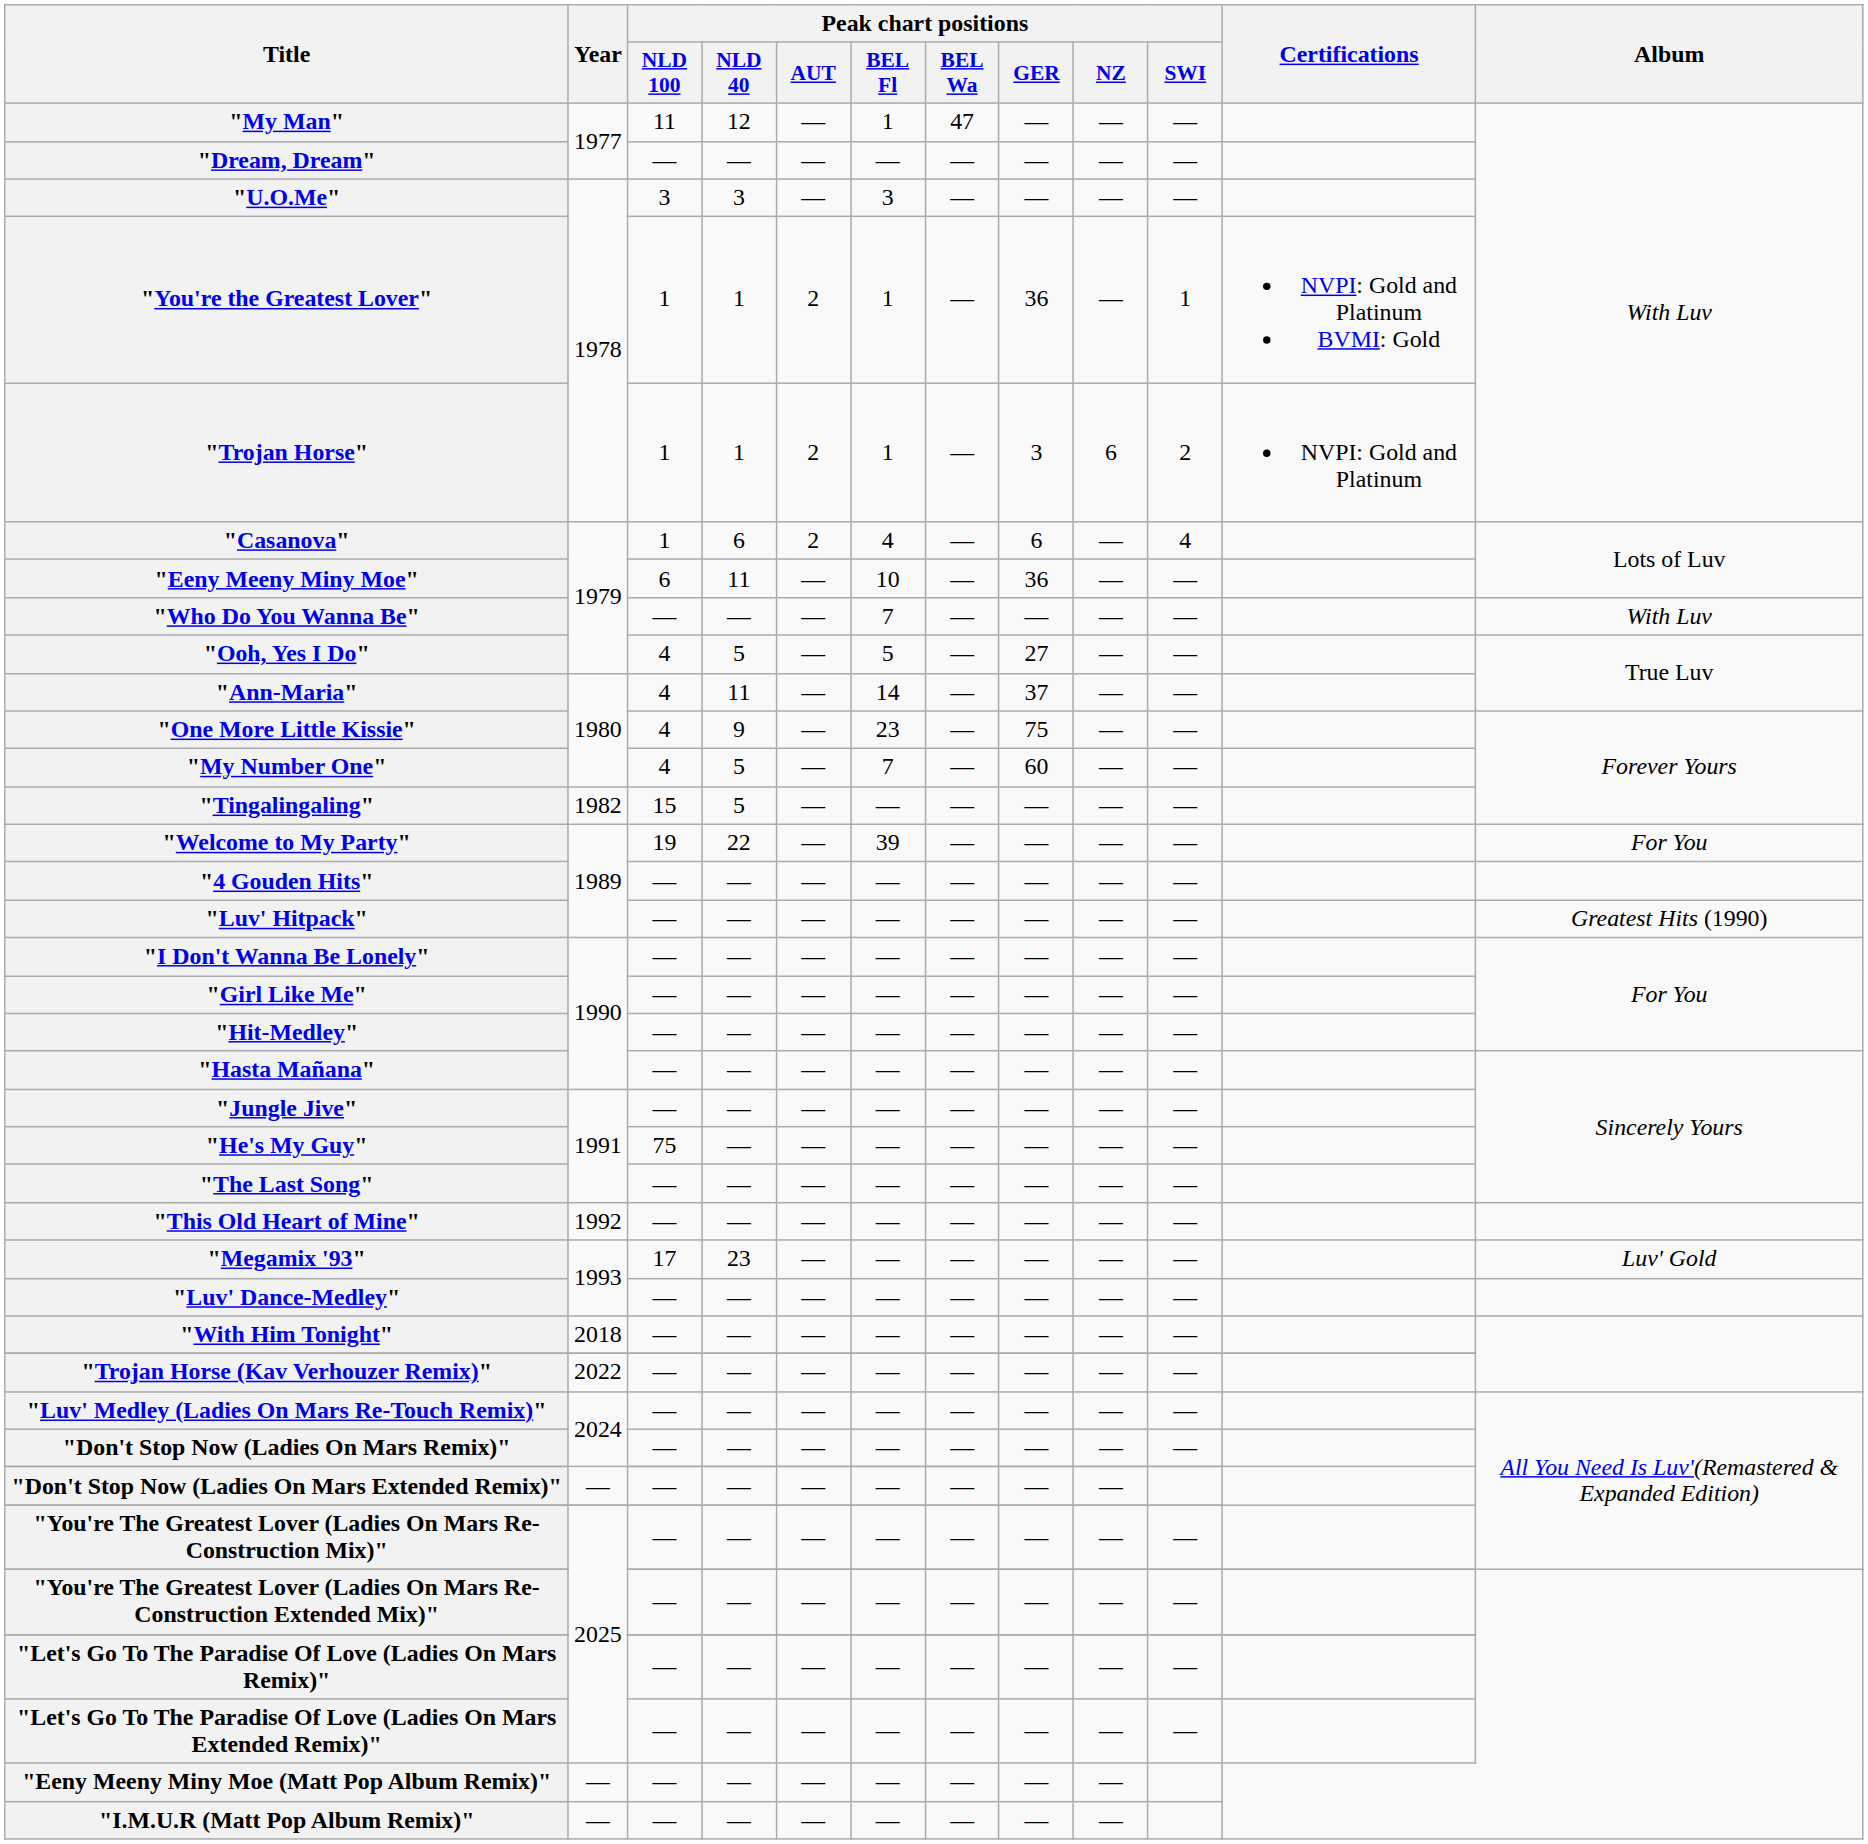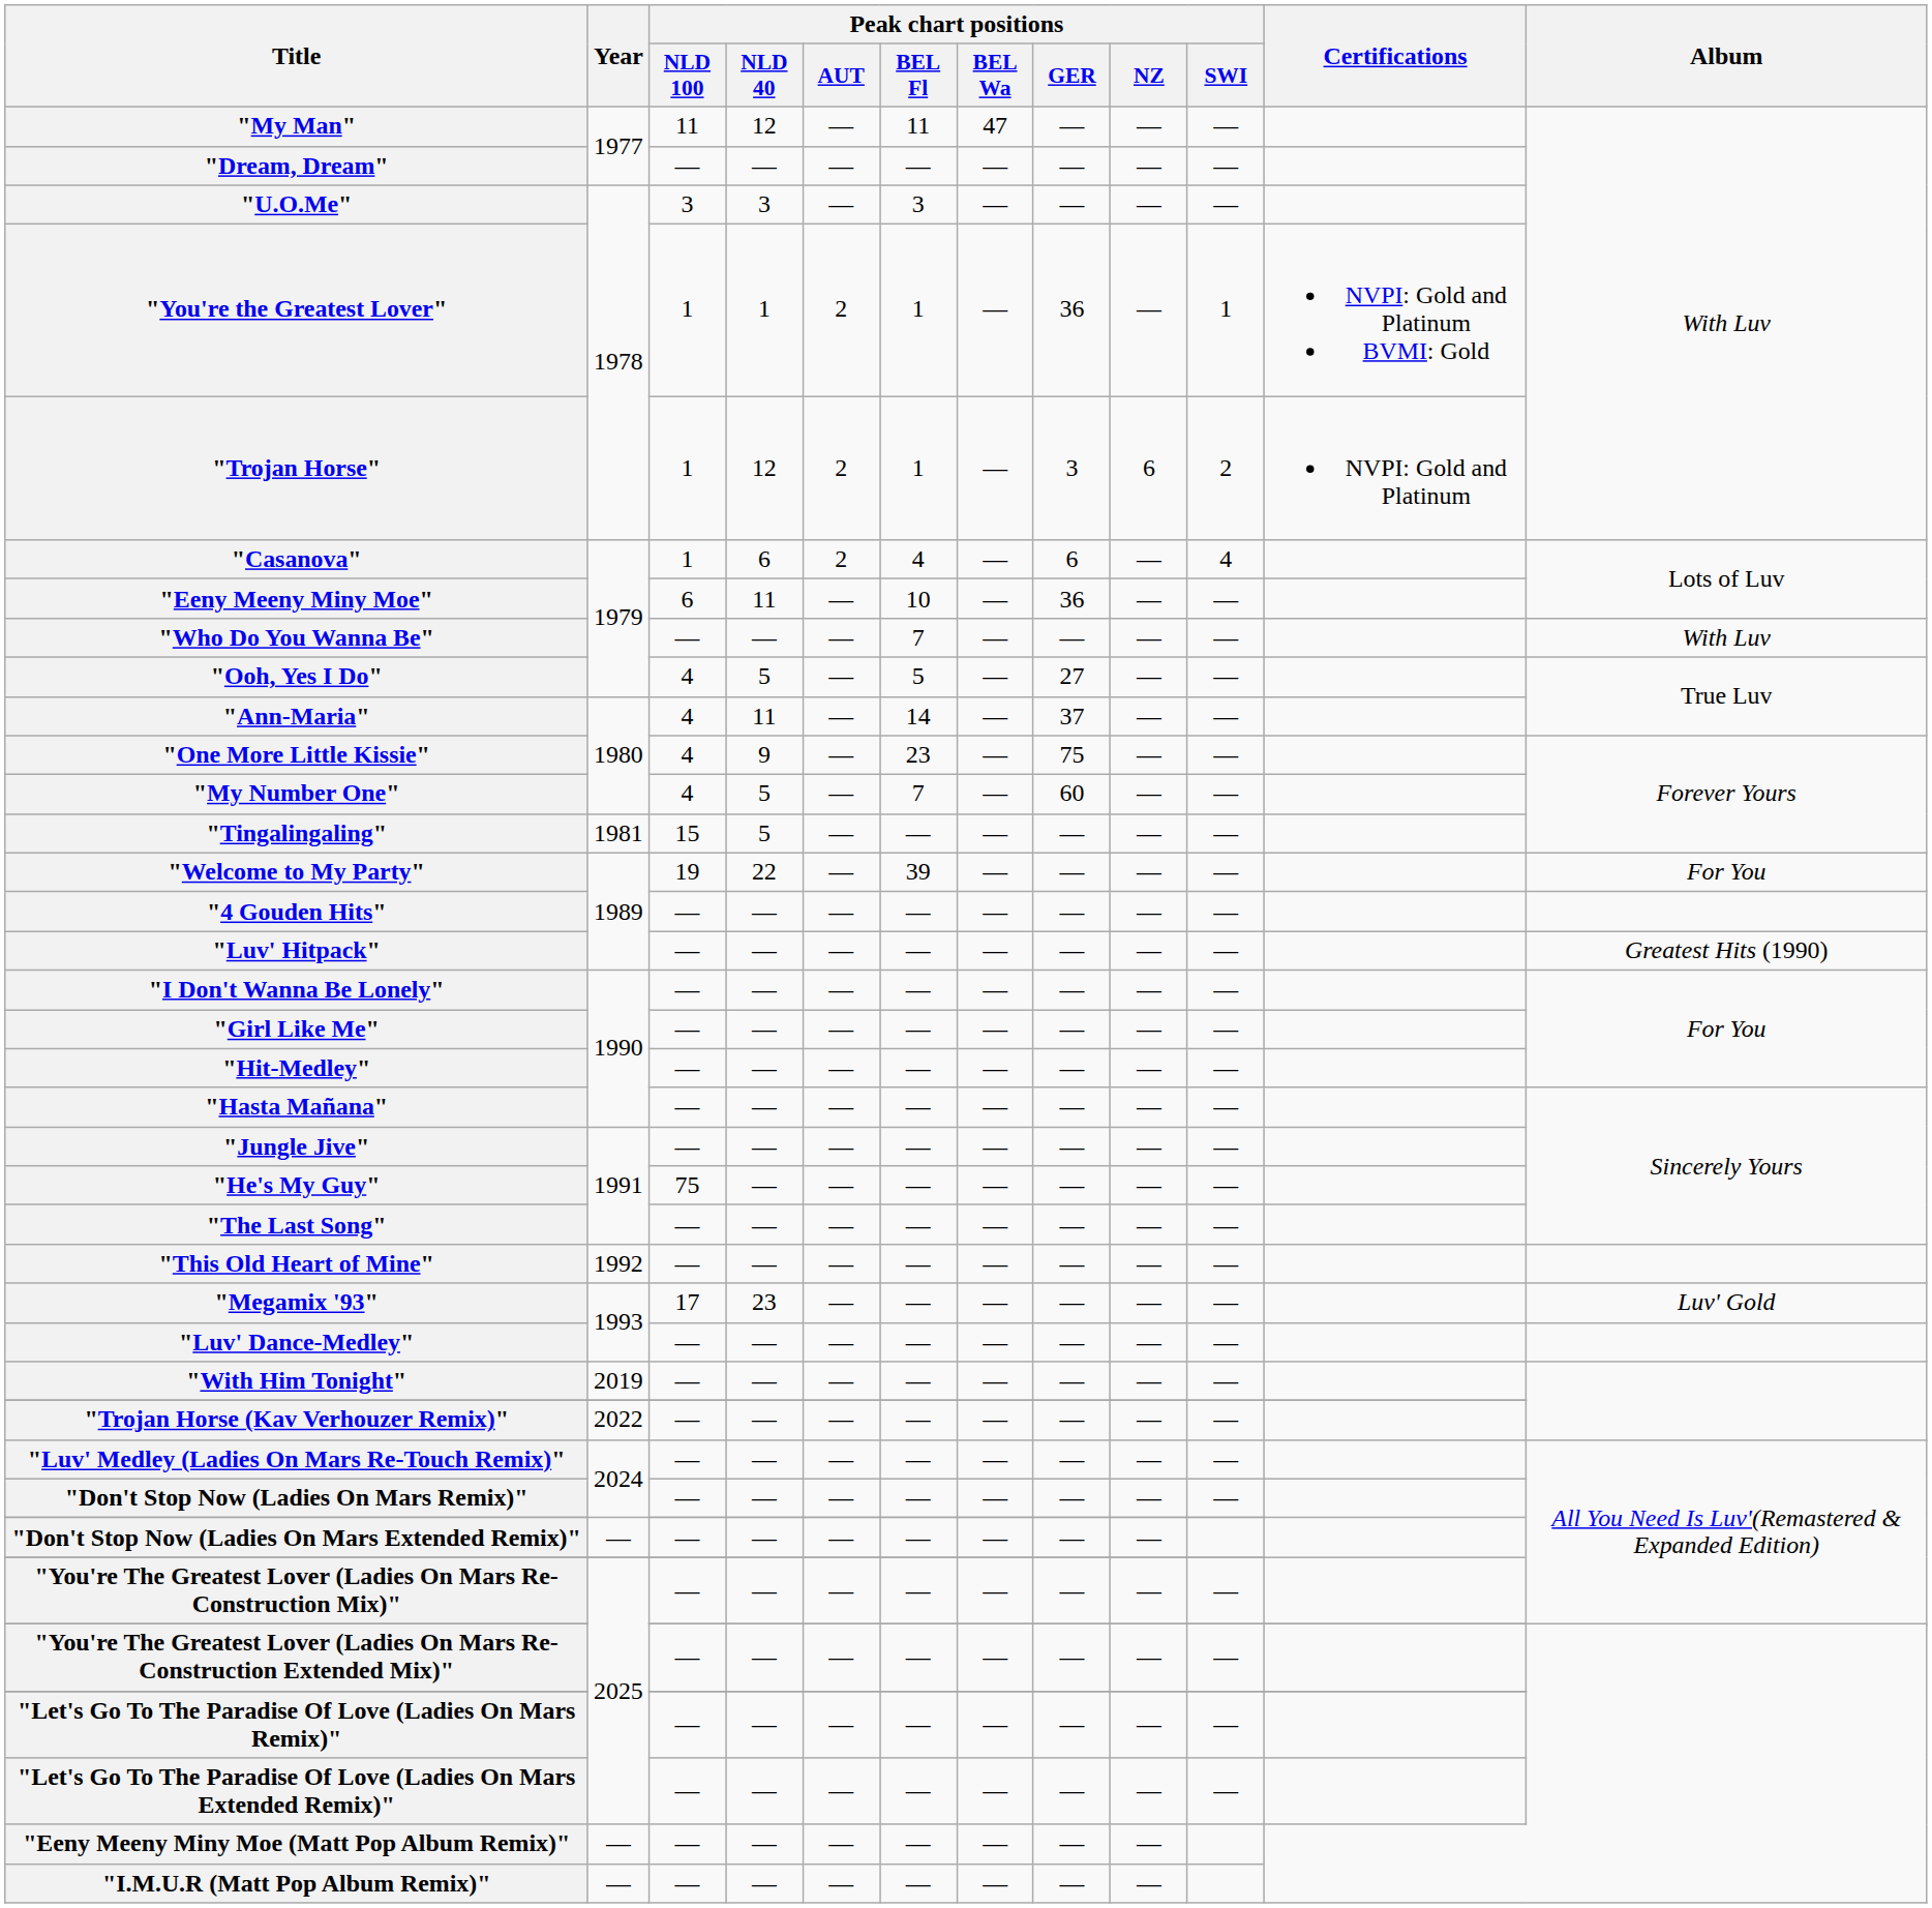 <table class="wikitable plainrowheaders" style="text-align:center;">
 <tr>
 <th rowspan="2">Title</th>
 <th rowspan="2">Year</th>
 <th colspan="8">Peak chart positions</th>
 <th rowspan="2"><a href='#'>Certifications</a></th>
 <th rowspan="2">Album</th>
 </tr>
 <tr>
 <th style="width:3em;font-size:90%;"><a href='#'>NLD<br>100</a><br></th>
 <th style="width:3em;font-size:90%;"><a href='#'>NLD<br>40</a><br></th>
 <th style="width:3em;font-size:90%;"><a href='#'>AUT</a><br></th>
 <th style="width:3em;font-size:90%;"><a href='#'>BEL<br>Fl</a><br></th>
 <th style="width:3em;font-size:90%;"><a href='#'>BEL<br>Wa</a><br></th>
 <th style="width:3em;font-size:90%;"><a href='#'>GER</a><br></th>
 <th style="width:3em;font-size:90%;"><a href='#'>NZ</a><br></th>
 <th style="width:3em;font-size:90%;"><a href='#'>SWI</a><br></th>
 </tr>
 <tr>
 <th scope="row">"<a href='#'>My Man</a>"</th>
 <td rowspan="2">1977</td>
 <td>11</td>
 <td>12</td>
 <td>—</td>
-<td>1</td>
+<td>11</td>
 <td>47</td>
 <td>—</td>
 <td>—</td>
 <td>—</td>
 <td></td>
 <td rowspan="5"><em>With Luv<strong></td>
 </tr>
 <tr>
 <th scope="row">"<a href='#'>Dream, Dream</a>"</th>
 <td>—</td>
 <td>—</td>
 <td>—</td>
 <td>—</td>
 <td>—</td>
 <td>—</td>
 <td>—</td>
 <td>—</td>
 <td></td>
 </tr>
 <tr>
 <th scope="row">"<a href='#'>U.O.Me</a>"</th>
 <td rowspan="3">1978</td>
 <td>3</td>
 <td>3</td>
 <td>—</td>
 <td>3</td>
 <td>—</td>
 <td>—</td>
 <td>—</td>
 <td>—</td>
 <td></td>
 </tr>
 <tr>
 <th scope="row">"<a href='#'>You're the Greatest Lover</a>"</th>
 <td>1</td>
 <td>1</td>
 <td>2</td>
 <td>1</td>
 <td>—</td>
 <td>36</td>
 <td>—</td>
 <td>1</td>
 <td><br><ul><li><a href='#'>NVPI</a>: Gold and Platinum</li><li><a href='#'>BVMI</a>: Gold</li></ul></td>
 </tr>
 <tr>
 <th scope="row">"<a href='#'>Trojan Horse</a>"</th>
 <td>1</td>
-<td>1</td>
+<td>12</td>
 <td>2</td>
 <td>1</td>
 <td>—</td>
 <td>3</td>
 <td>6</td>
 <td>2</td>
 <td><br><ul><li>NVPI: Gold and Platinum</li></ul></td>
 </tr>
 <tr>
 <th scope="row">"<a href='#'>Casanova</a>"</th>
 <td rowspan="4">1979</td>
 <td>1</td>
 <td>6</td>
 <td>2</td>
 <td>4</td>
 <td>—</td>
 <td>6</td>
 <td>—</td>
 <td>4</td>
 <td></td>
 <td rowspan="2"></em>Lots of Luv</strong></td>
 </tr>
 <tr>
 <th scope="row">"<a href='#'>Eeny Meeny Miny Moe</a>"</th>
 <td>6</td>
 <td>11</td>
 <td>—</td>
 <td>10</td>
 <td>—</td>
 <td>36</td>
 <td>—</td>
 <td>—</td>
 <td></td>
 </tr>
 <tr>
 <th scope="row">"<a href='#'>Who Do You Wanna Be</a>"</th>
 <td>—</td>
 <td>—</td>
 <td>—</td>
 <td>7</td>
 <td>—</td>
 <td>—</td>
 <td>—</td>
 <td>—</td>
 <td></td>
 <td><em>With Luv<strong></td>
 </tr>
 <tr>
 <th scope="row">"<a href='#'>Ooh, Yes I Do</a>"</th>
 <td>4</td>
 <td>5</td>
 <td>—</td>
 <td>5</td>
 <td>—</td>
 <td>27</td>
 <td>—</td>
 <td>—</td>
 <td></td>
 <td rowspan="2"></em>True Luv</strong></td>
 </tr>
 <tr>
 <th scope="row">"<a href='#'>Ann-Maria</a>"</th>
 <td rowspan="3">1980</td>
 <td>4</td>
 <td>11</td>
 <td>—</td>
 <td>14</td>
 <td>—</td>
 <td>37</td>
 <td>—</td>
 <td>—</td>
 <td></td>
 </tr>
 <tr>
 <th scope="row">"<a href='#'>One More Little Kissie</a>"</th>
 <td>4</td>
 <td>9</td>
 <td>—</td>
 <td>23</td>
 <td>—</td>
 <td>75</td>
 <td>—</td>
 <td>—</td>
 <td></td>
 <td rowspan="3"><em>Forever Yours</em></td>
 </tr>
 <tr>
 <th scope="row">"<a href='#'>My Number One</a>"</th>
 <td>4</td>
 <td>5</td>
 <td>—</td>
 <td>7</td>
 <td>—</td>
 <td>60</td>
 <td>—</td>
 <td>—</td>
 <td></td>
 </tr>
 <tr>
 <th scope="row">"<a href='#'>Tingalingaling</a>"</th>
-<td>1982</td>
+<td>1981</td>
 <td>15</td>
 <td>5</td>
 <td>—</td>
 <td>—</td>
 <td>—</td>
 <td>—</td>
 <td>—</td>
 <td>—</td>
 <td></td>
 </tr>
 <tr>
 <th scope="row">"<a href='#'>Welcome to My Party</a>"</th>
 <td rowspan="3">1989</td>
 <td>19</td>
 <td>22</td>
 <td>—</td>
 <td>39</td>
 <td>—</td>
 <td>—</td>
 <td>—</td>
 <td>—</td>
 <td></td>
 <td><em>For You</em></td>
 </tr>
 <tr>
 <th scope="row">"<a href='#'>4 Gouden Hits</a>"</th>
 <td>—</td>
 <td>—</td>
 <td>—</td>
 <td>—</td>
 <td>—</td>
 <td>—</td>
 <td>—</td>
 <td>—</td>
 <td></td>
 <td></td>
 </tr>
 <tr>
 <th scope="row">"<a href='#'>Luv' Hitpack</a>"</th>
 <td>—</td>
 <td>—</td>
 <td>—</td>
 <td>—</td>
 <td>—</td>
 <td>—</td>
 <td>—</td>
 <td>—</td>
 <td></td>
 <td><em>Greatest Hits</em> (1990)</td>
 </tr>
 <tr>
 <th scope="row">"<a href='#'>I Don't Wanna Be Lonely</a>"</th>
 <td rowspan="4">1990</td>
 <td>—</td>
 <td>—</td>
 <td>—</td>
 <td>—</td>
 <td>—</td>
 <td>—</td>
 <td>—</td>
 <td>—</td>
 <td></td>
 <td rowspan="3"><em>For You</em></td>
 </tr>
 <tr>
 <th scope="row">"<a href='#'>Girl Like Me</a>"</th>
 <td>—</td>
 <td>—</td>
 <td>—</td>
 <td>—</td>
 <td>—</td>
 <td>—</td>
 <td>—</td>
 <td>—</td>
 <td></td>
 </tr>
 <tr>
 <th scope="row">"<a href='#'>Hit-Medley</a>"</th>
 <td>—</td>
 <td>—</td>
 <td>—</td>
 <td>—</td>
 <td>—</td>
 <td>—</td>
 <td>—</td>
 <td>—</td>
 <td></td>
 </tr>
 <tr>
 <th scope="row">"<a href='#'>Hasta Mañana</a>"</th>
 <td>—</td>
 <td>—</td>
 <td>—</td>
 <td>—</td>
 <td>—</td>
 <td>—</td>
 <td>—</td>
 <td>—</td>
 <td></td>
 <td rowspan="4"><em>Sincerely Yours</em></td>
 </tr>
 <tr>
 <th scope="row">"<a href='#'>Jungle Jive</a>"</th>
 <td rowspan="3">1991</td>
 <td>—</td>
 <td>—</td>
 <td>—</td>
 <td>—</td>
 <td>—</td>
 <td>—</td>
 <td>—</td>
 <td>—</td>
 <td></td>
 </tr>
 <tr>
 <th scope="row">"<a href='#'>He's My Guy</a>"</th>
 <td>75</td>
 <td>—</td>
 <td>—</td>
 <td>—</td>
 <td>—</td>
 <td>—</td>
 <td>—</td>
 <td>—</td>
 <td></td>
 </tr>
 <tr>
 <th scope="row">"<a href='#'>The Last Song</a>"</th>
 <td>—</td>
 <td>—</td>
 <td>—</td>
 <td>—</td>
 <td>—</td>
 <td>—</td>
 <td>—</td>
 <td>—</td>
 <td></td>
 </tr>
 <tr>
 <th scope="row">"<a href='#'>This Old Heart of Mine</a>"</th>
 <td>1992</td>
 <td>—</td>
 <td>—</td>
 <td>—</td>
 <td>—</td>
 <td>—</td>
 <td>—</td>
 <td>—</td>
 <td>—</td>
 <td></td>
 <td></td>
 </tr>
 <tr>
 <th scope="row">"<a href='#'>Megamix '93</a>"</th>
 <td rowspan="2">1993</td>
 <td>17</td>
 <td>23</td>
 <td>—</td>
 <td>—</td>
 <td>—</td>
 <td>—</td>
 <td>—</td>
 <td>—</td>
 <td></td>
 <td><em>Luv' Gold</em></td>
 </tr>
 <tr>
 <th scope="row">"<a href='#'>Luv' Dance-Medley</a>"</th>
 <td>—</td>
 <td>—</td>
 <td>—</td>
 <td>—</td>
 <td>—</td>
 <td>—</td>
 <td>—</td>
 <td>—</td>
 <td></td>
 <td></td>
 </tr>
 <tr>
 <th scope="row">"<a href='#'>With Him Tonight</a>"</th>
-<td>2018</td>
+<td>2019</td>
 <td>—</td>
 <td>—</td>
 <td>—</td>
 <td>—</td>
 <td>—</td>
 <td>—</td>
 <td>—</td>
 <td>—</td>
 <td></td>
 </tr>
 <tr>
 </tr>
 <tr>
 <th scope="row">"<a href='#'>Trojan Horse (Kav Verhouzer Remix)</a>"</th>
 <td>2022</td>
 <td>—</td>
 <td>—</td>
 <td>—</td>
 <td>—</td>
 <td>—</td>
 <td>—</td>
 <td>—</td>
 <td>—</td>
 <td></td>
 </tr>
 <tr>
 <th scope="row">"<a href='#'>Luv' Medley (Ladies On Mars Re-Touch Remix)</a>"</th>
 <td rowspan="3">2024</td>
 <td>—</td>
 <td>—</td>
 <td>—</td>
 <td>—</td>
 <td>—</td>
 <td>—</td>
 <td>—</td>
 <td>—</td>
 <td></td>
 <td rowspan="7"><em><a href='#'>All You Need Is Luv'</a>(Remastered & Expanded Edition)</em></td>
 </tr>
 <tr>
 <th scope="row">"Don't Stop Now (Ladies On Mars Remix)"</th>
 <td>—</td>
 <td>—</td>
 <td>—</td>
 <td>—</td>
 <td>—</td>
 <td>—</td>
 <td>—</td>
 <td>—</td>
 <td></td>
 </tr>
 <tr>
 </tr>
 <tr>
 <th scope="row">"Don't Stop Now (Ladies On Mars Extended Remix)"</th>
 <td>—</td>
 <td>—</td>
 <td>—</td>
 <td>—</td>
 <td>—</td>
 <td>—</td>
 <td>—</td>
 <td>—</td>
 <td></td>
 </tr>
 <tr>
 </tr>
 <tr>
 <th scope="row">"You're The Greatest Lover (Ladies On Mars Re-Construction Mix)"</th>
 <td rowspan="6">2025</td>
 <td>—</td>
 <td>—</td>
 <td>—</td>
 <td>—</td>
 <td>—</td>
 <td>—</td>
 <td>—</td>
 <td>—</td>
 <td></td>
 </tr>
 <tr>
 </tr>
 <tr>
 <th scope="row">"You're The Greatest Lover (Ladies On Mars Re-Construction Extended Mix)"</th>
 <td>—</td>
 <td>—</td>
 <td>—</td>
 <td>—</td>
 <td>—</td>
 <td>—</td>
 <td>—</td>
 <td>—</td>
 <td></td>
 </tr>
 <tr>
 </tr>
 <tr>
 <th scope="row">"Let's Go To The Paradise Of Love (Ladies On Mars Remix)"</th>
 <td>—</td>
 <td>—</td>
 <td>—</td>
 <td>—</td>
 <td>—</td>
 <td>—</td>
 <td>—</td>
 <td>—</td>
 <td></td>
 </tr>
 <tr>
 <th scope="row">"Let's Go To The Paradise Of Love (Ladies On Mars Extended Remix)"</th>
 <td>—</td>
 <td>—</td>
 <td>—</td>
 <td>—</td>
 <td>—</td>
 <td>—</td>
 <td>—</td>
 <td>—</td>
 <td></td>
 </tr>
 <tr>
 <th scope="row">"Eeny Meeny Miny Moe (Matt Pop Album Remix)"</th>
 <td>—</td>
 <td>—</td>
 <td>—</td>
 <td>—</td>
 <td>—</td>
 <td>—</td>
 <td>—</td>
 <td>—</td>
 <td></td>
 </tr>
 <tr>
 <th scope="row">"I.M.U.R (Matt Pop Album Remix)"</th>
 <td>—</td>
 <td>—</td>
 <td>—</td>
 <td>—</td>
 <td>—</td>
 <td>—</td>
 <td>—</td>
 <td>—</td>
 <td></td>
 </tr>
 </table>
